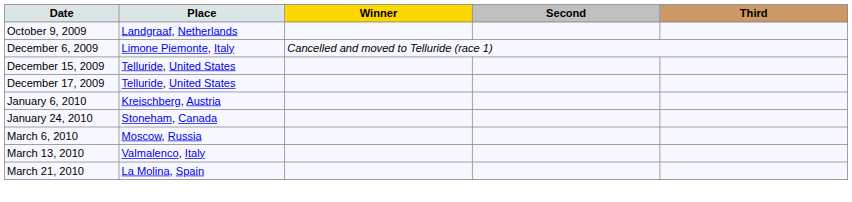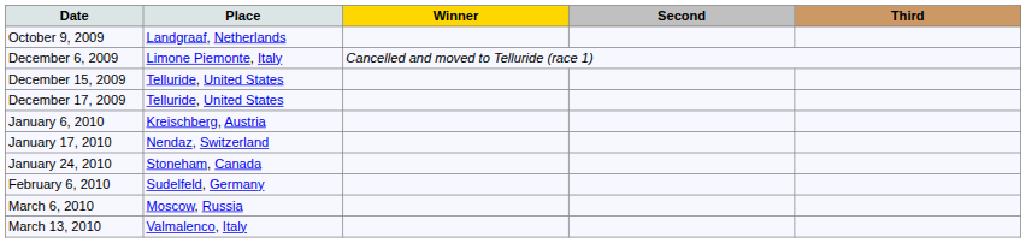 <table bgcolor="#f7f8ff" cellpadding="3" cellspacing="0" border="1" style="font-size: 95%; border: gray solid 1px; border-collapse: collapse;">
 <tr bgcolor="#CCCCCC">
 <td align="center" bgcolor="#DCE5E5" width="150"><strong>Date</strong></td>
 <td align="center" bgcolor="#DCE5E5" width="220"><strong>Place</strong></td>
 <td align="center" bgcolor="gold" width="250"><strong>Winner</strong></td>
 <td align="center" bgcolor="silver" width="250"><strong>Second</strong></td>
 <td align="center" bgcolor="CC9966" width="250"><strong>Third</strong></td>
 </tr>
 <tr align="left">
 <td>October 9, 2009</td>
 <td> <a href='#'>Landgraaf</a>, <a href='#'>Netherlands</a></td>
 <td></td>
 <td></td>
 <td></td>
 </tr>
 <tr align="left">
 <td>December 6, 2009</td>
 <td> <a href='#'>Limone Piemonte</a>, <a href='#'>Italy</a></td>
 <td colspan=3><em>Cancelled and moved to Telluride (race 1)</em></td>
 </tr>
 <tr align="left">
 <td>December 15, 2009</td>
 <td> <a href='#'>Telluride</a>, <a href='#'>United States</a></td>
 <td></td>
 <td></td>
 <td></td>
 </tr>
 <tr align="left">
 <td>December 17, 2009</td>
 <td> <a href='#'>Telluride</a>, <a href='#'>United States</a></td>
 <td></td>
 <td></td>
 <td></td>
 </tr>
 <tr align="left">
 <td>January 6, 2010</td>
 <td> <a href='#'>Kreischberg</a>, <a href='#'>Austria</a></td>
 <td></td>
 <td></td>
 <td></td>
 </tr>
 <tr align="left">
+<td>January 17, 2010</td>
+<td> <a href='#'>Nendaz</a>, <a href='#'>Switzerland</a></td>
+<td></td>
+<td></td>
+<td></td>
+</tr>
+<tr align="left">
 <td>January 24, 2010</td>
 <td> <a href='#'>Stoneham</a>, <a href='#'>Canada</a></td>
+<td></td>
+<td></td>
+<td></td>
+</tr>
+<tr align="left">
+<td>February 6, 2010</td>
+<td> <a href='#'>Sudelfeld</a>, <a href='#'>Germany</a></td>
 <td></td>
 <td></td>
 <td></td>
 </tr>
 <tr align="left">
 <td>March 6, 2010</td>
 <td> <a href='#'>Moscow</a>, <a href='#'>Russia</a></td>
 <td></td>
 <td></td>
 <td></td>
 </tr>
 <tr align="left">
 <td>March 13, 2010</td>
 <td> <a href='#'>Valmalenco</a>, <a href='#'>Italy</a></td>
 <td></td>
 <td></td>
 <td></td>
 </tr>
-<tr align="left">
-<td>March 21, 2010</td>
-<td> <a href='#'>La Molina</a>, <a href='#'>Spain</a></td>
-<td></td>
-<td></td>
-<td></td>
-</tr>
 </table>
